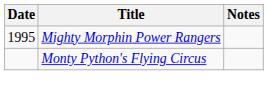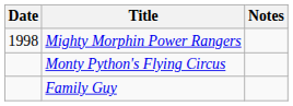 <table class="wikitable sortable">
 <tr>
 <th>Date</th>
 <th>Title</th>
 <th>Notes</th>
 </tr>
 <tr>
-<td>1995</td>
+<td>1998</td>
 <td><em><a href='#'>Mighty Morphin Power Rangers</a></em></td>
 <td></td>
 </tr>
 <tr>
 <td></td>
 <td><em><a href='#'>Monty Python's Flying Circus</a></em></td>
 <td></td>
 </tr>
+<tr>
+<td></td>
+<td><em><a href='#'>Family Guy</a></em></td>
+<td></td>
+</tr>
 </table>
